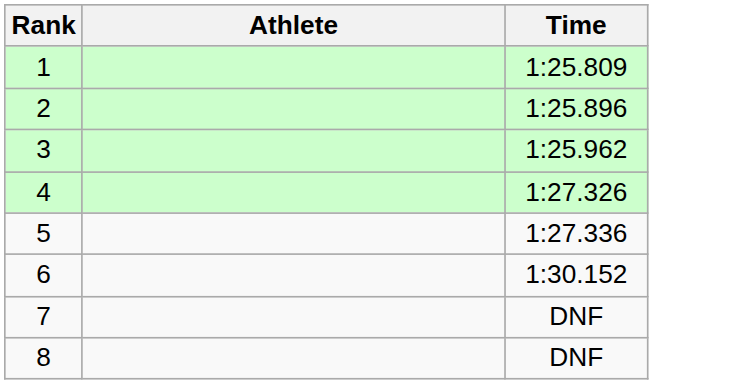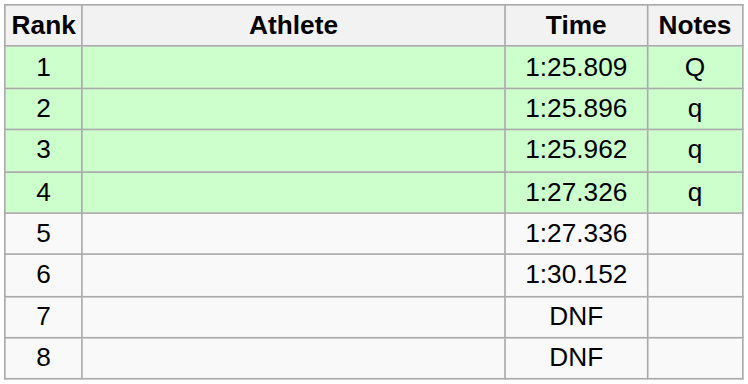 <table class="wikitable" style="text-align:center">
 <tr>
 <th width=40>Rank</th>
 <th width=250>Athlete</th>
 <th width=80>Time</th>
+<th width=50>Notes</th>
 </tr>
 <tr bgcolor="ccffcc">
 <td>1</td>
 <td align=left></td>
 <td>1:25.809</td>
+<td>Q</td>
 </tr>
 <tr bgcolor="ccffcc">
 <td>2</td>
 <td align=left></td>
 <td>1:25.896</td>
+<td>q</td>
 </tr>
 <tr bgcolor="ccffcc">
 <td>3</td>
 <td align=left></td>
 <td>1:25.962</td>
+<td>q</td>
 </tr>
 <tr bgcolor="ccffcc">
 <td>4</td>
 <td align=left></td>
 <td>1:27.326</td>
+<td>q</td>
 </tr>
 <tr>
 <td>5</td>
 <td align=left></td>
 <td>1:27.336</td>
+<td></td>
 </tr>
 <tr>
 <td>6</td>
 <td align=left></td>
 <td>1:30.152</td>
+<td></td>
 </tr>
 <tr>
 <td>7</td>
 <td align=left></td>
 <td>DNF</td>
+<td></td>
 </tr>
 <tr>
 <td>8</td>
 <td align=left></td>
 <td>DNF</td>
+<td></td>
 </tr>
 </table>
